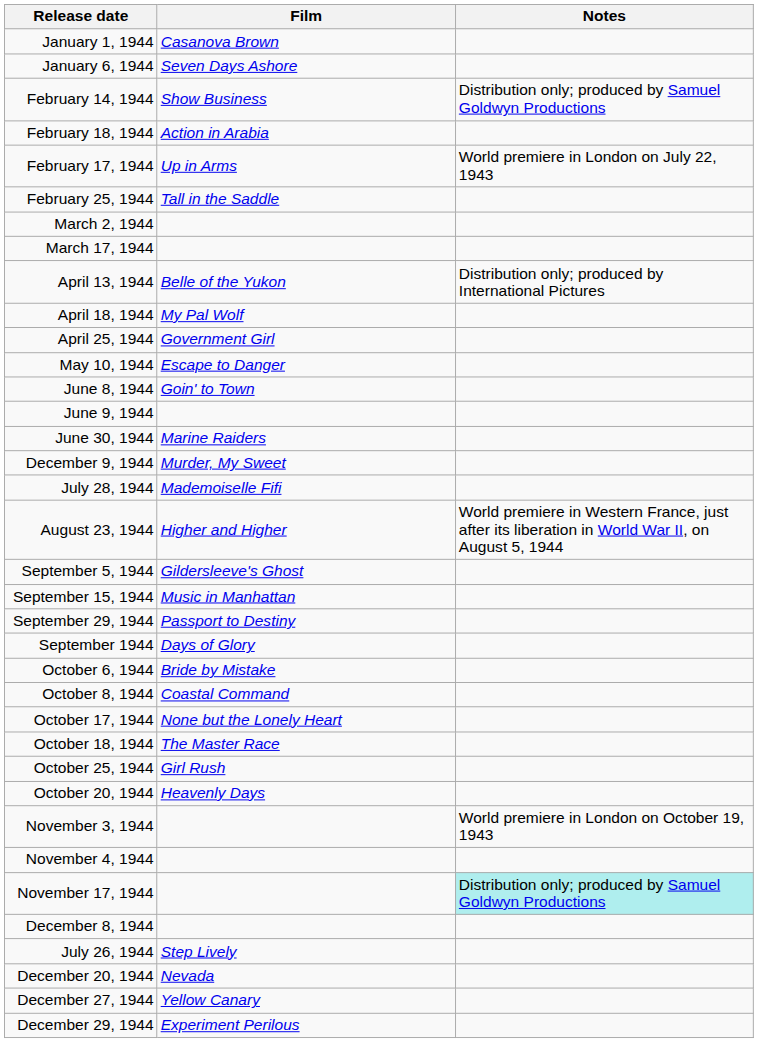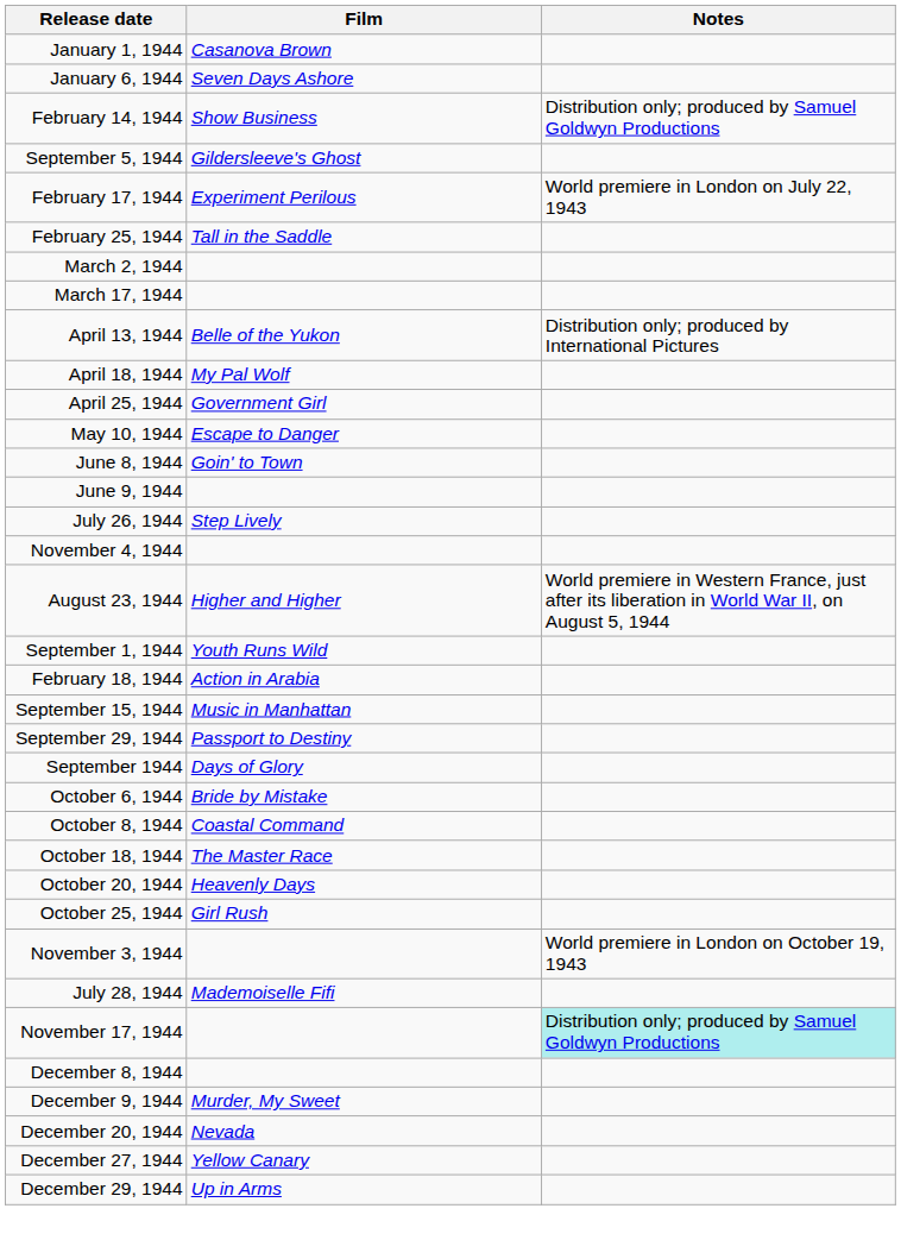 <table class="wikitable sortable plainrowheaders">
 <tr>
 <th scope="col" style="width:150px">Release date</th>
 <th scope="col" style="width:300px">Film</th>
 <th scope="col" style="width:300px" class="unsortable">Notes</th>
 </tr>
 <tr>
 <td style="text-align:right;">January 1, 1944</td>
 <td><em><a href='#'>Casanova Brown</a></em></td>
 <td></td>
 </tr>
 <tr>
 <td style="text-align:right;">January 6, 1944</td>
 <td><em><a href='#'>Seven Days Ashore</a></em></td>
 <td></td>
 </tr>
 <tr>
 <td style="text-align:right;">February 14, 1944</td>
 <td><em><a href='#'>Show Business</a></em></td>
 <td>Distribution only; produced by <a href='#'>Samuel Goldwyn Productions</a></td>
 </tr>
 <tr>
-<td style="text-align:right;">February 18, 1944</td>
-<td><em><a href='#'>Action in Arabia</a></em></td>
+<td style="text-align:right;">September 5, 1944</td>
+<td><em><a href='#'>Gildersleeve's Ghost</a></em></td>
 <td></td>
 </tr>
 <tr>
 <td style="text-align:right;">February 17, 1944</td>
-<td><em><a href='#'>Up in Arms</a></em></td>
+<td><em><a href='#'>Experiment Perilous</a></em></td>
 <td>World premiere in London on July 22, 1943</td>
 </tr>
 <tr>
 <td style="text-align:right;">February 25, 1944</td>
 <td><em><a href='#'>Tall in the Saddle</a></em></td>
 <td></td>
 </tr>
 <tr>
 <td style="text-align:right;">March 2, 1944</td>
 <td><em></em></td>
 <td></td>
 </tr>
 <tr>
 <td style="text-align:right;">March 17, 1944</td>
 <td><em></em></td>
 <td></td>
 </tr>
 <tr>
 <td style="text-align:right;">April 13, 1944</td>
 <td><em><a href='#'>Belle of the Yukon</a></em></td>
 <td>Distribution only; produced by International Pictures</td>
 </tr>
 <tr>
 <td style="text-align:right;">April 18, 1944</td>
 <td><em><a href='#'>My Pal Wolf</a></em></td>
 <td></td>
 </tr>
 <tr>
 <td style="text-align:right;">April 25, 1944</td>
 <td><em><a href='#'>Government Girl</a></em></td>
 <td></td>
 </tr>
 <tr>
 <td style="text-align:right;">May 10, 1944</td>
 <td><em><a href='#'>Escape to Danger</a></em></td>
 <td></td>
 </tr>
 <tr>
 <td style="text-align:right;">June 8, 1944</td>
 <td><em><a href='#'>Goin' to Town</a></em></td>
 <td></td>
 </tr>
 <tr>
 <td style="text-align:right;">June 9, 1944</td>
 <td><em></em></td>
 <td></td>
 </tr>
 <tr>
-<td style="text-align:right;">June 30, 1944</td>
-<td><em><a href='#'>Marine Raiders</a></em></td>
+<td style="text-align:right;">July 26, 1944</td>
+<td><em><a href='#'>Step Lively</a></em></td>
 <td></td>
 </tr>
 <tr>
-<td style="text-align:right;">December 9, 1944</td>
-<td><em><a href='#'>Murder, My Sweet</a></em></td>
-<td></td>
-</tr>
-<tr>
-<td style="text-align:right;">July 28, 1944</td>
-<td><em><a href='#'>Mademoiselle Fifi</a></em></td>
+<td style="text-align:right;">November 4, 1944</td>
+<td><em></em></td>
 <td></td>
 </tr>
 <tr>
 <td style="text-align:right;">August 23, 1944</td>
 <td><em><a href='#'>Higher and Higher</a></em></td>
 <td>World premiere in Western France, just after its liberation in <a href='#'>World War II</a>, on August 5, 1944</td>
 </tr>
 <tr>
-<td style="text-align:right;">September 5, 1944</td>
-<td><em><a href='#'>Gildersleeve's Ghost</a></em></td>
+<td style="text-align:right;">September 1, 1944</td>
+<td><em><a href='#'>Youth Runs Wild</a></em></td>
+<td></td>
+</tr>
+<tr>
+<td style="text-align:right;">February 18, 1944</td>
+<td><em><a href='#'>Action in Arabia</a></em></td>
 <td></td>
 </tr>
 <tr>
 <td style="text-align:right;">September 15, 1944</td>
 <td><em><a href='#'>Music in Manhattan</a></em></td>
 <td></td>
 </tr>
 <tr>
 <td style="text-align:right;">September 29, 1944</td>
 <td><em><a href='#'>Passport to Destiny</a></em></td>
 <td></td>
 </tr>
 <tr>
 <td style="text-align:right;">September 1944</td>
 <td><em><a href='#'>Days of Glory</a></em></td>
 <td></td>
 </tr>
 <tr>
 <td style="text-align:right;">October 6, 1944</td>
 <td><em><a href='#'>Bride by Mistake</a></em></td>
 <td></td>
 </tr>
 <tr>
 <td style="text-align:right;">October 8, 1944</td>
 <td><em><a href='#'>Coastal Command</a></em></td>
 <td></td>
 </tr>
 <tr>
-<td style="text-align:right;">October 17, 1944</td>
-<td><em><a href='#'>None but the Lonely Heart</a></em></td>
+<td style="text-align:right;">October 18, 1944</td>
+<td><em><a href='#'>The Master Race</a></em></td>
 <td></td>
 </tr>
 <tr>
-<td style="text-align:right;">October 18, 1944</td>
-<td><em><a href='#'>The Master Race</a></em></td>
+<td style="text-align:right;">October 20, 1944</td>
+<td><em><a href='#'>Heavenly Days</a></em></td>
 <td></td>
 </tr>
 <tr>
 <td style="text-align:right;">October 25, 1944</td>
 <td><em><a href='#'>Girl Rush</a></em></td>
 <td></td>
 </tr>
 <tr>
-<td style="text-align:right;">October 20, 1944</td>
-<td><em><a href='#'>Heavenly Days</a></em></td>
-<td></td>
-</tr>
-<tr>
 <td style="text-align:right;">November 3, 1944</td>
 <td><em></em></td>
 <td>World premiere in London on October 19, 1943</td>
 </tr>
 <tr>
-<td style="text-align:right;">November 4, 1944</td>
-<td><em></em></td>
+<td style="text-align:right;">July 28, 1944</td>
+<td><em><a href='#'>Mademoiselle Fifi</a></em></td>
 <td></td>
 </tr>
 <tr>
 <td style="text-align:right;">November 17, 1944</td>
 <td><em></em></td>
 <td style="background: paleturquoise;">Distribution only; produced by <a href='#'>Samuel Goldwyn Productions</a></td>
 </tr>
 <tr>
 <td style="text-align:right;">December 8, 1944</td>
 <td><em></em></td>
 <td></td>
 </tr>
 <tr>
-<td style="text-align:right;">July 26, 1944</td>
-<td><em><a href='#'>Step Lively</a></em></td>
+<td style="text-align:right;">December 9, 1944</td>
+<td><em><a href='#'>Murder, My Sweet</a></em></td>
 <td></td>
 </tr>
 <tr>
 <td style="text-align:right;">December 20, 1944</td>
 <td><em><a href='#'>Nevada</a></em></td>
 <td></td>
 </tr>
 <tr>
 <td style="text-align:right;">December 27, 1944</td>
 <td><em><a href='#'>Yellow Canary</a></em></td>
 <td></td>
 </tr>
 <tr>
 <td style="text-align:right;">December 29, 1944</td>
-<td><em><a href='#'>Experiment Perilous</a></em></td>
+<td><em><a href='#'>Up in Arms</a></em></td>
 <td></td>
 </tr>
 </table>
